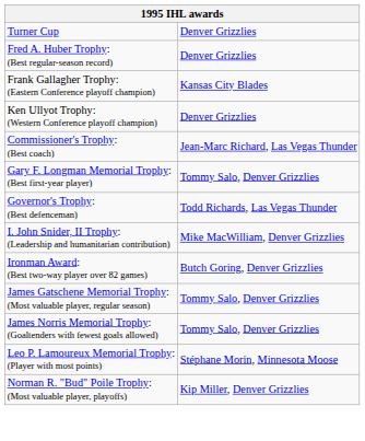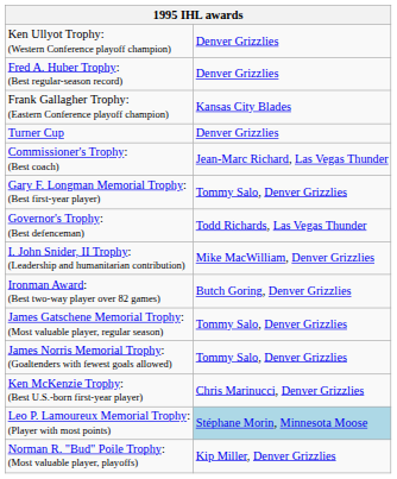 <table class="wikitable">
 <tr>
 <th bgcolor="#DDDDDD" colspan="2">1995 IHL awards</th>
 </tr>
 <tr>
-<td><a href='#'>Turner Cup</a></td>
+<td>Ken Ullyot Trophy: <br><small>(Western Conference playoff champion)</small></td>
 <td><a href='#'>Denver Grizzlies</a></td>
 </tr>
 <tr>
 <td><a href='#'>Fred A. Huber Trophy</a>:<br><small>(Best regular-season record)</small></td>
 <td><a href='#'>Denver Grizzlies</a></td>
 </tr>
 <tr>
 <td>Frank Gallagher Trophy:<br><small>(Eastern Conference playoff champion)</small></td>
 <td><a href='#'>Kansas City Blades</a></td>
 </tr>
 <tr>
-<td>Ken Ullyot Trophy: <br><small>(Western Conference playoff champion)</small></td>
+<td><a href='#'>Turner Cup</a></td>
 <td><a href='#'>Denver Grizzlies</a></td>
 </tr>
 <tr>
 <td><a href='#'>Commissioner's Trophy</a>:<br><small>(Best coach)</small></td>
 <td><a href='#'>Jean-Marc Richard</a>, <a href='#'>Las Vegas Thunder</a></td>
 </tr>
 <tr>
 <td><a href='#'>Gary F. Longman Memorial Trophy</a>:<br><small>(Best first-year player)</small></td>
 <td><a href='#'>Tommy Salo</a>, <a href='#'>Denver Grizzlies</a></td>
 </tr>
 <tr>
 <td><a href='#'>Governor's Trophy</a>:<br><small>(Best defenceman)</small></td>
 <td><a href='#'>Todd Richards</a>, <a href='#'>Las Vegas Thunder</a></td>
 </tr>
 <tr>
 <td><a href='#'>I. John Snider, II Trophy</a>:<br><small>(Leadership and humanitarian contribution)</small></td>
 <td><a href='#'>Mike MacWilliam</a>, <a href='#'>Denver Grizzlies</a></td>
 </tr>
 <tr>
 <td><a href='#'>Ironman Award</a>:<br><small>(Best two-way player over 82 games)</small></td>
 <td><a href='#'>Butch Goring</a>, <a href='#'>Denver Grizzlies</a></td>
 </tr>
 <tr>
 <td><a href='#'>James Gatschene Memorial Trophy</a>:<br><small>(Most valuable player, regular season)</small></td>
 <td><a href='#'>Tommy Salo</a>, <a href='#'>Denver Grizzlies</a></td>
 </tr>
 <tr>
 <td><a href='#'>James Norris Memorial Trophy</a>:<br><small>(Goaltenders with fewest goals allowed)</small></td>
 <td><a href='#'>Tommy Salo</a>, <a href='#'>Denver Grizzlies</a></td>
 </tr>
 <tr>
+<td><a href='#'>Ken McKenzie Trophy</a>:<br><small>(Best U.S.-born first-year player)</small></td>
+<td><a href='#'>Chris Marinucci</a>, <a href='#'>Denver Grizzlies</a></td>
+</tr>
+<tr>
 <td><a href='#'>Leo P. Lamoureux Memorial Trophy</a>:<br><small>(Player with most points)</small></td>
-<td><a href='#'>Stéphane Morin</a>, <a href='#'>Minnesota Moose</a></td>
+<td style="background: lightblue;"><a href='#'>Stéphane Morin</a>, <a href='#'>Minnesota Moose</a></td>
 </tr>
 <tr>
 <td><a href='#'>Norman R. "Bud" Poile Trophy</a>:<br><small>(Most valuable player, playoffs)</small></td>
 <td><a href='#'>Kip Miller</a>, <a href='#'>Denver Grizzlies</a></td>
 </tr>
 </table>
